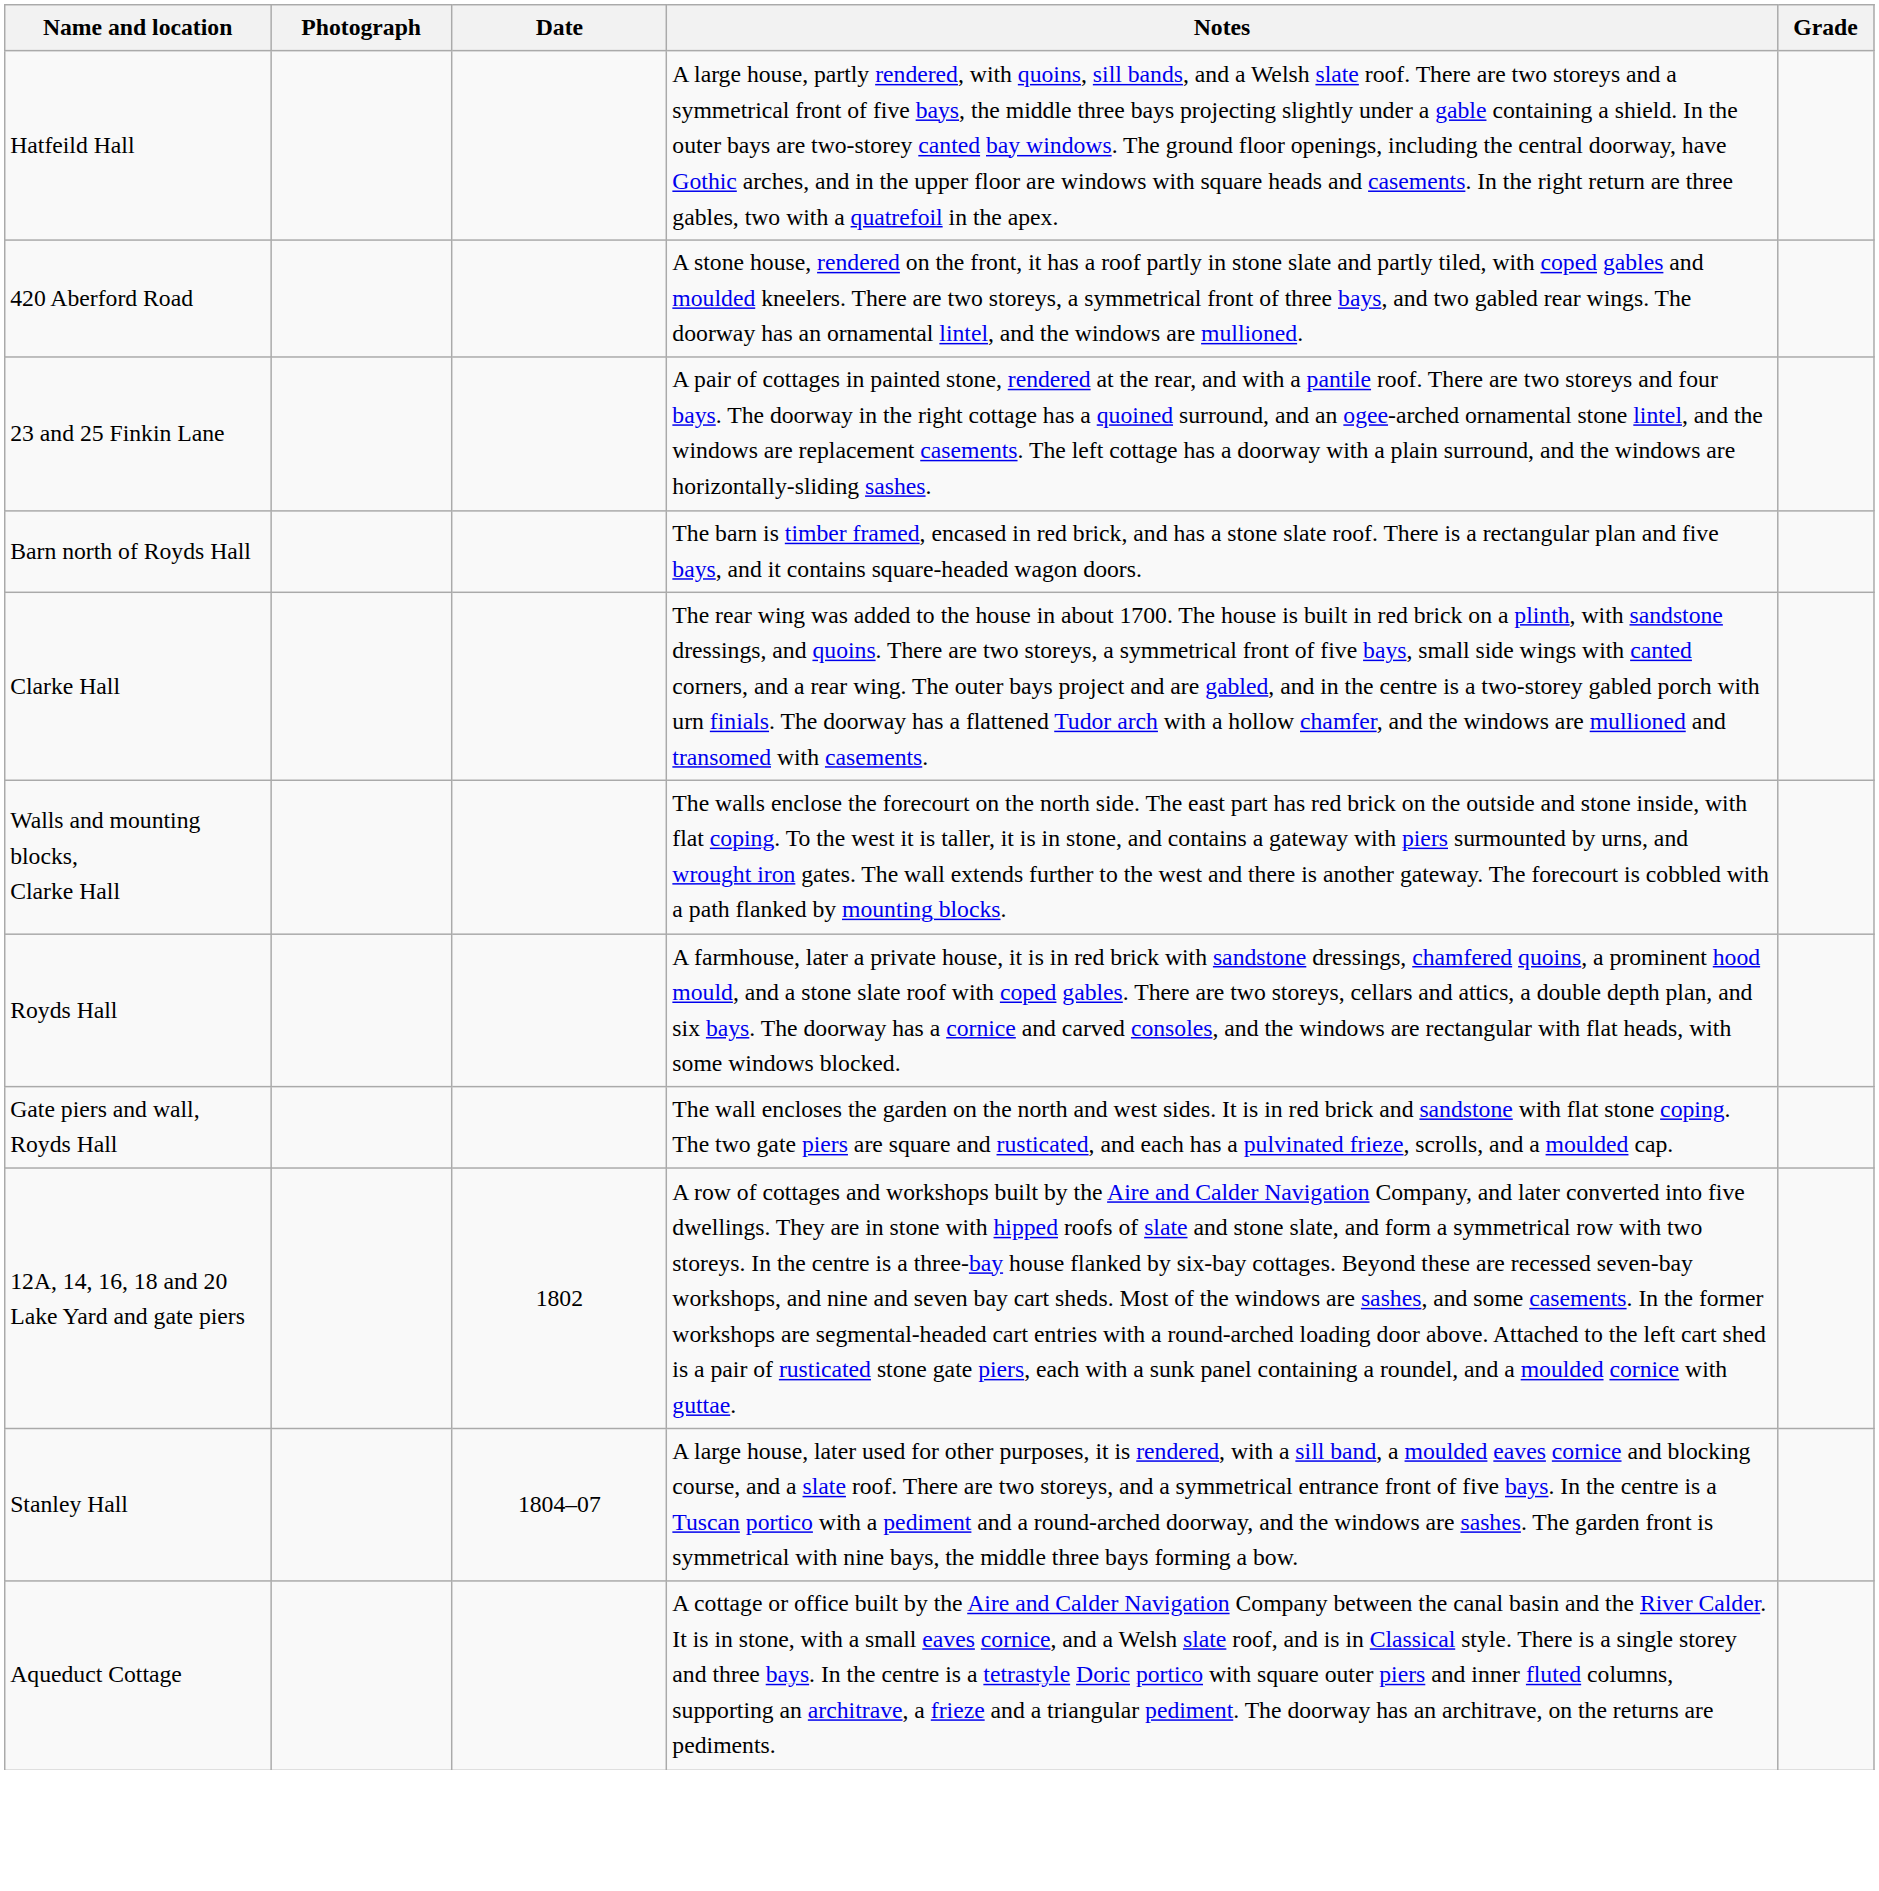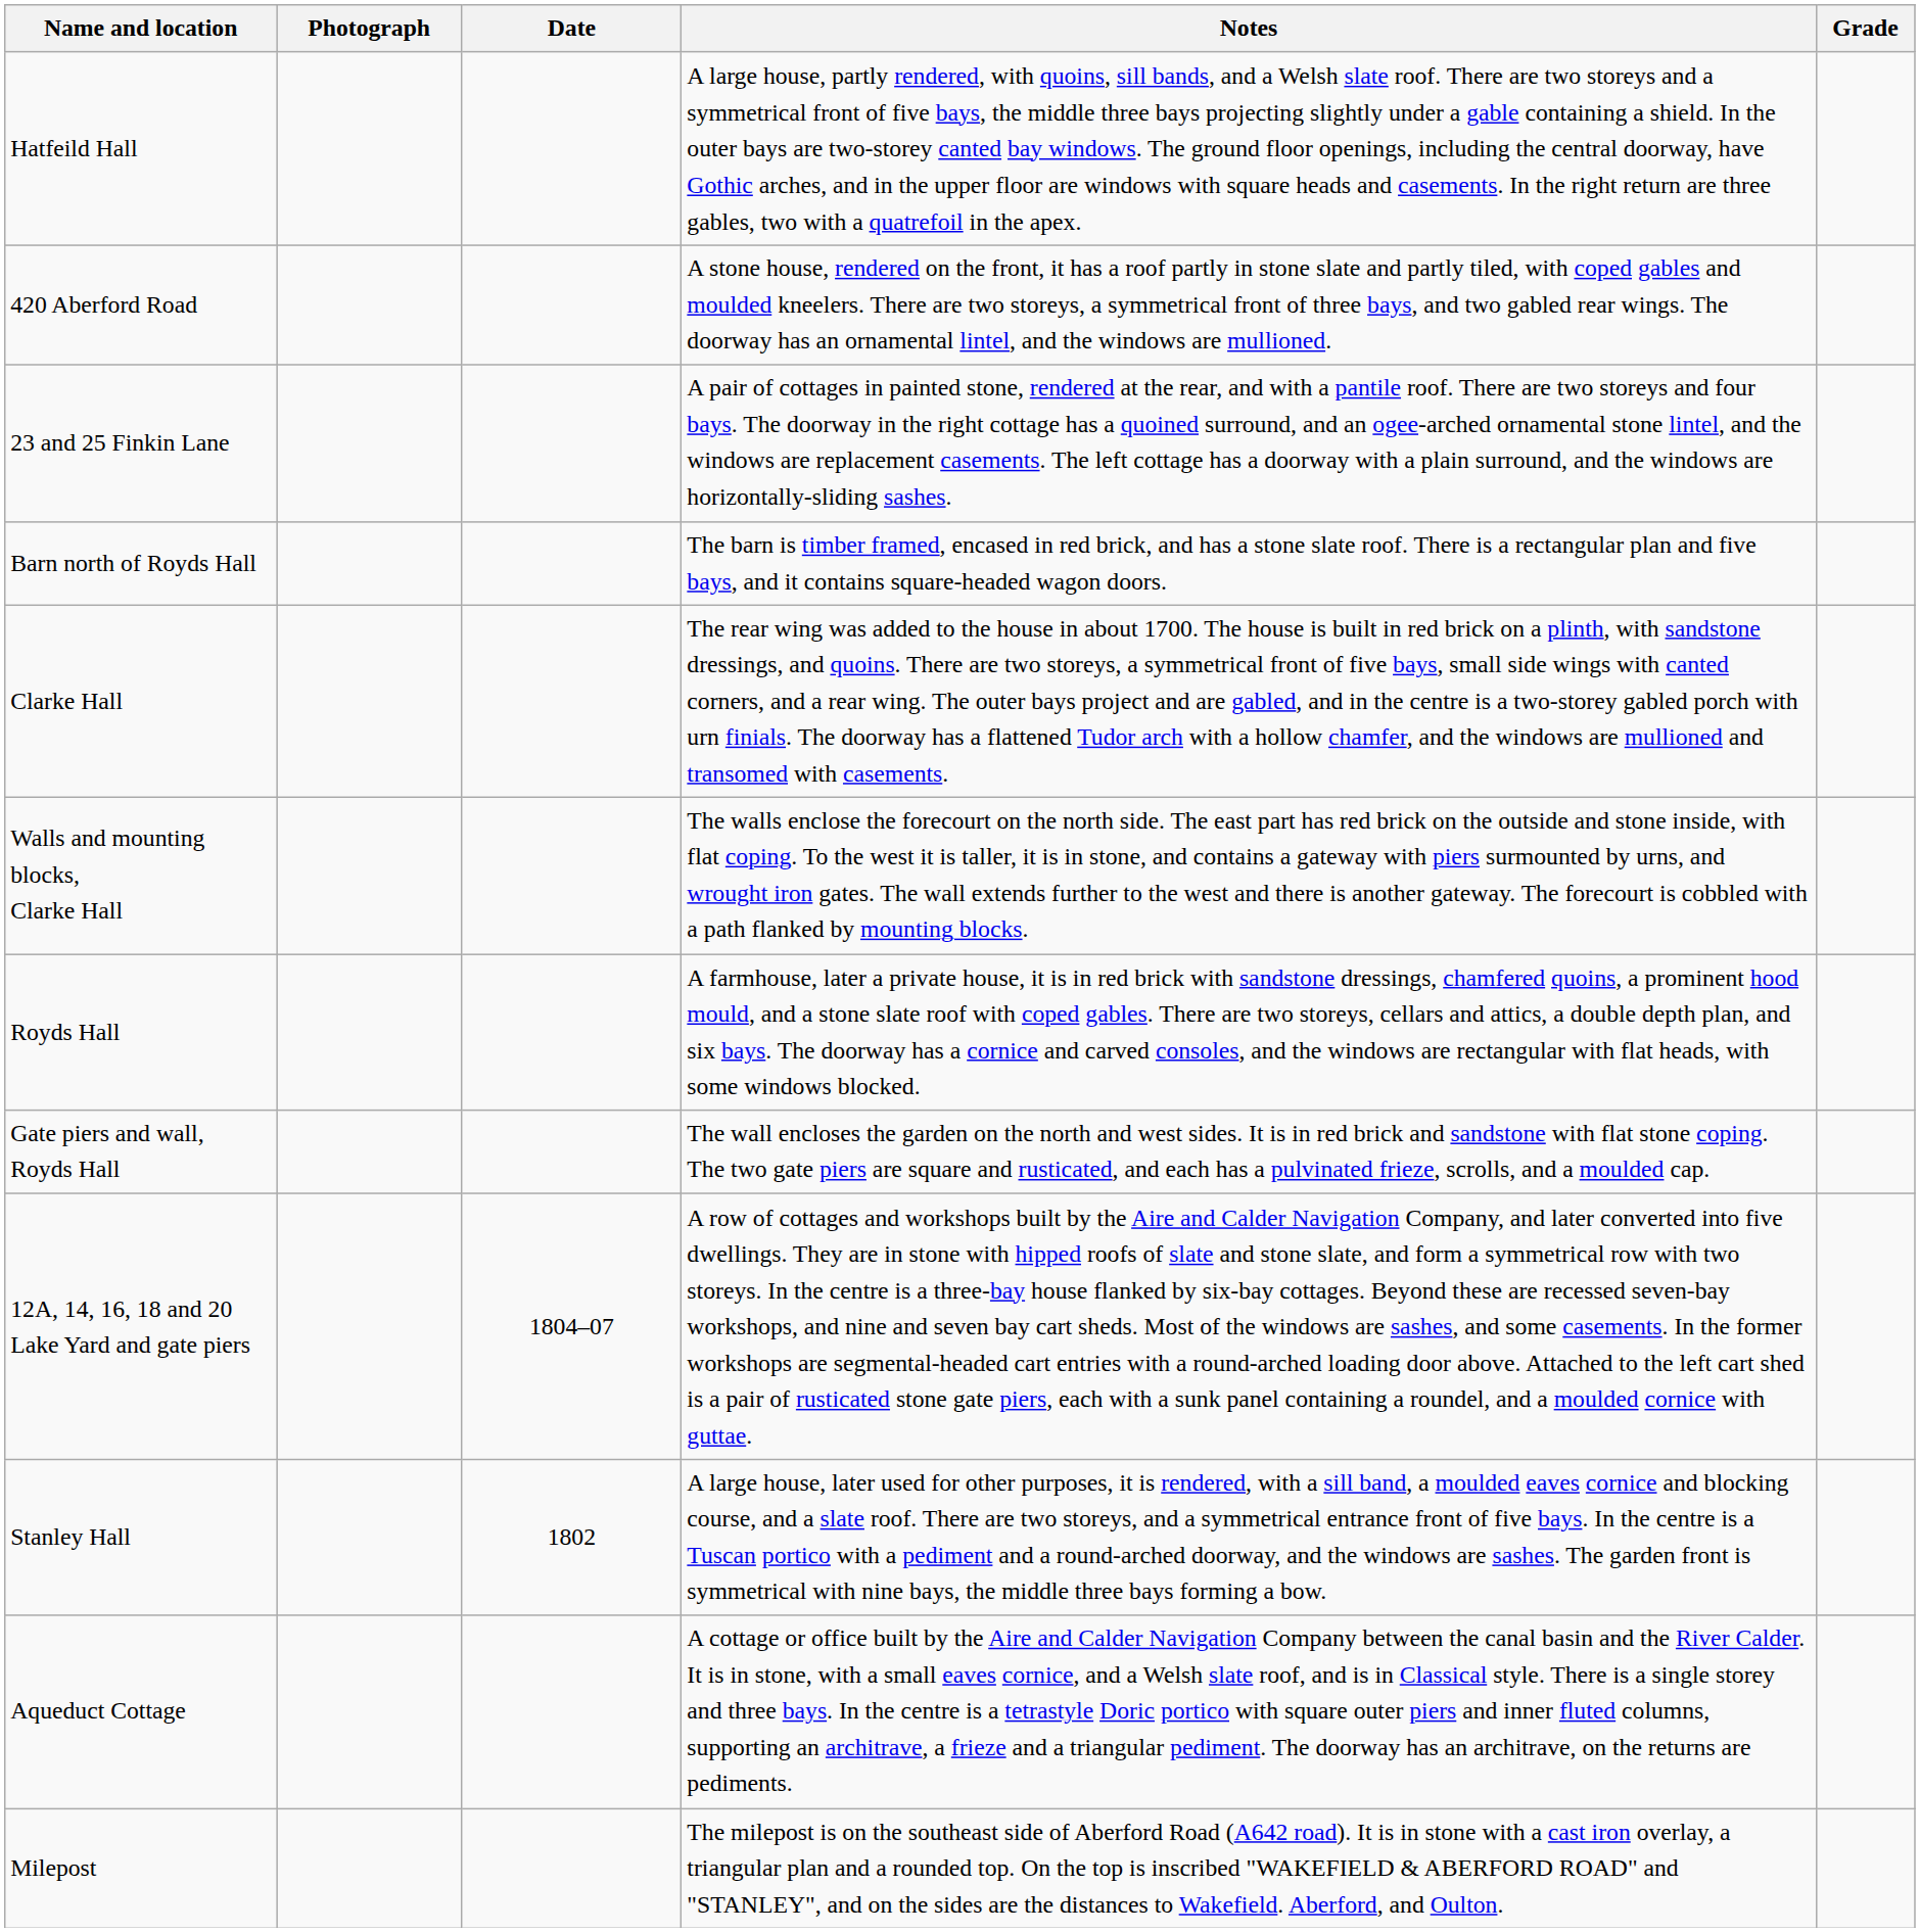 <table class="wikitable sortable plainrowheaders" style="width:100%; border:0; text-align:left; line-height:150%;">
 <tr>
 <th scope="col"  style="width:150px">Name and location</th>
 <th scope="col"  style="width:100px" class="unsortable">Photograph</th>
 <th scope="col"  style="width:120px">Date</th>
 <th scope="col"  style="width:650px" class="unsortable">Notes</th>
 <th scope="col"  style="width:50px">Grade</th>
 </tr>
 <tr>
 <td>Hatfeild Hall<br><small></small></td>
 <td></td>
 <td align="center"></td>
 <td>A large house, partly <a href='#'>rendered</a>, with <a href='#'>quoins</a>, <a href='#'>sill bands</a>, and a Welsh <a href='#'>slate</a> roof.  There are two storeys and a symmetrical front of five <a href='#'>bays</a>, the middle three bays projecting slightly under a <a href='#'>gable</a> containing a shield.  In the outer bays are two-storey <a href='#'>canted</a> <a href='#'>bay windows</a>.  The ground floor openings, including the central doorway, have <a href='#'>Gothic</a> arches, and in the upper floor are windows with square heads and <a href='#'>casements</a>. In the right return are three gables, two with a <a href='#'>quatrefoil</a> in the apex.</td>
 <td align="center" ></td>
 </tr>
 <tr>
 <td>420 Aberford Road<br><small></small></td>
 <td></td>
 <td align="center"></td>
 <td>A stone house, <a href='#'>rendered</a> on the front, it has a roof partly in stone slate and partly tiled, with <a href='#'>coped</a> <a href='#'>gables</a> and <a href='#'>moulded</a> kneelers.  There are two storeys, a symmetrical front of three <a href='#'>bays</a>, and two gabled rear wings.  The doorway has an ornamental <a href='#'>lintel</a>, and the windows are <a href='#'>mullioned</a>.</td>
 <td align="center" ></td>
 </tr>
 <tr>
 <td>23 and 25 Finkin Lane<br><small></small></td>
 <td></td>
 <td align="center"></td>
 <td>A pair of cottages in painted stone, <a href='#'>rendered</a> at the rear, and with a <a href='#'>pantile</a> roof.  There are two storeys and four <a href='#'>bays</a>.  The doorway in the right cottage has a <a href='#'>quoined</a> surround, and an <a href='#'>ogee</a>-arched ornamental stone <a href='#'>lintel</a>, and the windows are replacement <a href='#'>casements</a>.  The left cottage has a doorway with a plain surround, and the windows are horizontally-sliding <a href='#'>sashes</a>.</td>
 <td align="center" ></td>
 </tr>
 <tr>
 <td>Barn north of Royds Hall<br><small></small></td>
 <td></td>
 <td align="center"></td>
 <td>The barn is <a href='#'>timber framed</a>, encased in red brick, and has a stone slate roof.  There is a rectangular plan and five <a href='#'>bays</a>, and it contains square-headed wagon doors.</td>
 <td align="center" ></td>
 </tr>
 <tr>
 <td>Clarke Hall<br><small></small></td>
 <td></td>
 <td align="center"></td>
 <td>The rear wing was added to the house in about 1700.  The house is built in red brick on a <a href='#'>plinth</a>, with <a href='#'>sandstone</a> dressings, and <a href='#'>quoins</a>.  There are two storeys, a symmetrical front of five <a href='#'>bays</a>, small side wings with <a href='#'>canted</a> corners, and a rear wing.  The outer bays project and are <a href='#'>gabled</a>, and in the centre is a two-storey gabled porch with urn <a href='#'>finials</a>.  The doorway has a flattened <a href='#'>Tudor arch</a> with a hollow <a href='#'>chamfer</a>, and the windows are <a href='#'>mullioned</a> and <a href='#'>transomed</a> with <a href='#'>casements</a>.</td>
 <td align="center" ></td>
 </tr>
 <tr>
 <td>Walls and mounting blocks,<br>Clarke Hall<br><small></small></td>
 <td></td>
 <td align="center"></td>
 <td>The walls enclose the forecourt on the north side.  The east part has red brick on the outside and stone inside, with flat <a href='#'>coping</a>.  To the west it is taller, it is in stone, and contains a gateway with <a href='#'>piers</a> surmounted by urns, and <a href='#'>wrought iron</a> gates.  The wall extends further to the west and there is another gateway.  The forecourt is cobbled with a path flanked by <a href='#'>mounting blocks</a>.</td>
 <td align="center" ></td>
 </tr>
 <tr>
 <td>Royds Hall<br><small></small></td>
 <td></td>
 <td align="center"></td>
 <td>A farmhouse, later a private house, it is in red brick with <a href='#'>sandstone</a> dressings, <a href='#'>chamfered</a> <a href='#'>quoins</a>, a prominent <a href='#'>hood mould</a>, and a stone slate roof with <a href='#'>coped</a> <a href='#'>gables</a>.  There are two storeys, cellars and attics, a double depth plan, and six <a href='#'>bays</a>.  The doorway has a <a href='#'>cornice</a> and carved <a href='#'>consoles</a>, and the windows are rectangular with flat heads, with some windows blocked.</td>
 <td align="center" ></td>
 </tr>
 <tr>
 <td>Gate piers and wall, Royds Hall<br><small></small></td>
 <td></td>
 <td align="center"></td>
 <td>The wall encloses the garden on the north and west sides.  It is in red brick and <a href='#'>sandstone</a> with flat stone <a href='#'>coping</a>.  The two gate <a href='#'>piers</a> are square and <a href='#'>rusticated</a>, and each has a <a href='#'>pulvinated frieze</a>, scrolls, and a <a href='#'>moulded</a> cap.</td>
 <td align="center" ></td>
 </tr>
 <tr>
 <td>12A, 14, 16, 18 and 20 Lake Yard and gate piers<br><small></small></td>
 <td></td>
-<td align="center">1802</td>
+<td align="center">1804–07</td>
 <td>A row of cottages and workshops built by the <a href='#'>Aire and Calder Navigation</a> Company, and later converted into five dwellings.  They are in stone with <a href='#'>hipped</a> roofs of <a href='#'>slate</a> and stone slate, and form a symmetrical row with two storeys.  In the centre is a three-<a href='#'>bay</a> house flanked by six-bay cottages.  Beyond these are recessed seven-bay workshops, and nine and seven bay cart sheds.  Most of the windows are <a href='#'>sashes</a>, and some <a href='#'>casements</a>.  In the former workshops are segmental-headed cart entries with a round-arched loading door above.  Attached to the left cart shed is a pair of <a href='#'>rusticated</a> stone gate <a href='#'>piers</a>, each with a sunk panel containing a roundel, and a <a href='#'>moulded</a> <a href='#'>cornice</a> with <a href='#'>guttae</a>.</td>
 <td align="center" ></td>
 </tr>
 <tr>
 <td>Stanley Hall<br><small></small></td>
 <td></td>
-<td align="center">1804–07</td>
+<td align="center">1802</td>
 <td>A large house, later used for other purposes, it is <a href='#'>rendered</a>, with a <a href='#'>sill band</a>, a <a href='#'>moulded</a> <a href='#'>eaves</a> <a href='#'>cornice</a> and blocking course, and a <a href='#'>slate</a> roof.  There are two storeys, and a symmetrical entrance front of five <a href='#'>bays</a>.  In the centre is a <a href='#'>Tuscan</a> <a href='#'>portico</a> with a <a href='#'>pediment</a> and a round-arched doorway, and the windows  are <a href='#'>sashes</a>.  The garden front is symmetrical with nine bays, the middle three bays forming a bow.</td>
 <td align="center" ></td>
 </tr>
 <tr>
 <td>Aqueduct Cottage<br><small></small></td>
 <td></td>
 <td align="center"></td>
 <td>A cottage or office built by the <a href='#'>Aire and Calder Navigation</a> Company between the canal basin and the <a href='#'>River Calder</a>.  It is in stone, with a small <a href='#'>eaves</a> <a href='#'>cornice</a>, and a Welsh <a href='#'>slate</a> roof, and is in <a href='#'>Classical</a> style.  There is a single storey and three <a href='#'>bays</a>.  In the centre is a <a href='#'>tetrastyle</a> <a href='#'>Doric</a> <a href='#'>portico</a> with square outer <a href='#'>piers</a> and inner <a href='#'>fluted</a> columns, supporting an <a href='#'>architrave</a>, a <a href='#'>frieze</a> and a triangular <a href='#'>pediment</a>.  The doorway has an architrave, on the returns are pediments.</td>
 <td align="center" ></td>
 </tr>
 <tr>
+<td>Milepost<br><small></small></td>
+<td></td>
+<td align="center"></td>
+<td>The milepost is on the southeast side of Aberford Road (<a href='#'>A642 road</a>).  It is in stone with a <a href='#'>cast iron</a> overlay, a triangular plan and a rounded top.  On the top is inscribed "WAKEFIELD & ABERFORD ROAD" and "STANLEY", and on the sides are the distances to <a href='#'>Wakefield</a>. <a href='#'>Aberford</a>, and <a href='#'>Oulton</a>.</td>
+<td align="center" ></td>
+</tr>
+<tr>
 </tr>
 </table>
